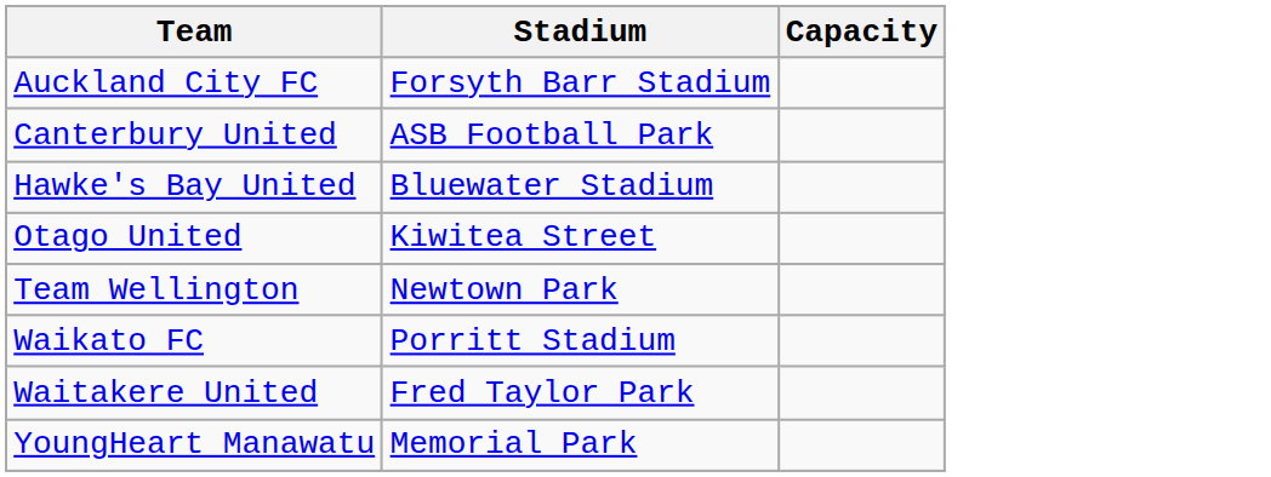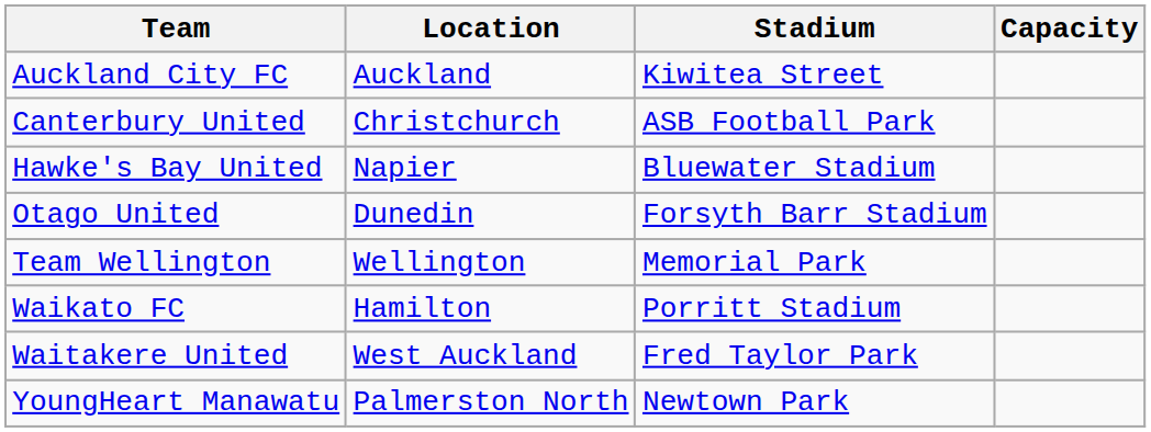 <table class="wikitable sortable" style="text-align: left;">
 <tr>
 <th>Team</th>
+<th>Location</th>
 <th>Stadium</th>
 <th>Capacity</th>
 </tr>
 <tr>
 <td> <a href='#'>Auckland City FC</a></td>
-<td><a href='#'>Forsyth Barr Stadium</a></td>
+<td><a href='#'>Auckland</a></td>
+<td><a href='#'>Kiwitea Street</a></td>
 <td style="text-align:center;"></td>
 </tr>
 <tr>
 <td> <a href='#'>Canterbury United</a></td>
+<td><a href='#'>Christchurch</a></td>
 <td><a href='#'>ASB Football Park</a></td>
 <td style="text-align:center;"></td>
 </tr>
 <tr>
 <td> <a href='#'>Hawke's Bay United</a></td>
+<td><a href='#'>Napier</a></td>
 <td><a href='#'>Bluewater Stadium</a></td>
 <td style="text-align:center;"></td>
 </tr>
 <tr>
 <td> <a href='#'>Otago United</a></td>
-<td><a href='#'>Kiwitea Street</a></td>
+<td><a href='#'>Dunedin</a></td>
+<td><a href='#'>Forsyth Barr Stadium</a></td>
 <td style="text-align:center;"></td>
 </tr>
 <tr>
 <td>  <a href='#'>Team Wellington</a></td>
-<td><a href='#'>Newtown Park</a></td>
+<td><a href='#'>Wellington</a></td>
+<td><a href='#'>Memorial Park</a></td>
 <td style="text-align:center;"></td>
 </tr>
 <tr>
 <td>  <a href='#'>Waikato FC</a></td>
+<td><a href='#'>Hamilton</a></td>
 <td><a href='#'>Porritt Stadium</a></td>
 <td style="text-align:center;"></td>
 </tr>
 <tr>
 <td> <a href='#'>Waitakere United</a></td>
+<td><a href='#'>West Auckland</a></td>
 <td><a href='#'>Fred Taylor Park</a></td>
 <td style="text-align:center;"></td>
 </tr>
 <tr>
 <td> <a href='#'>YoungHeart Manawatu</a></td>
-<td><a href='#'>Memorial Park</a></td>
+<td><a href='#'>Palmerston North</a></td>
+<td><a href='#'>Newtown Park</a></td>
 <td style="text-align:center;"></td>
 </tr>
 </table>
